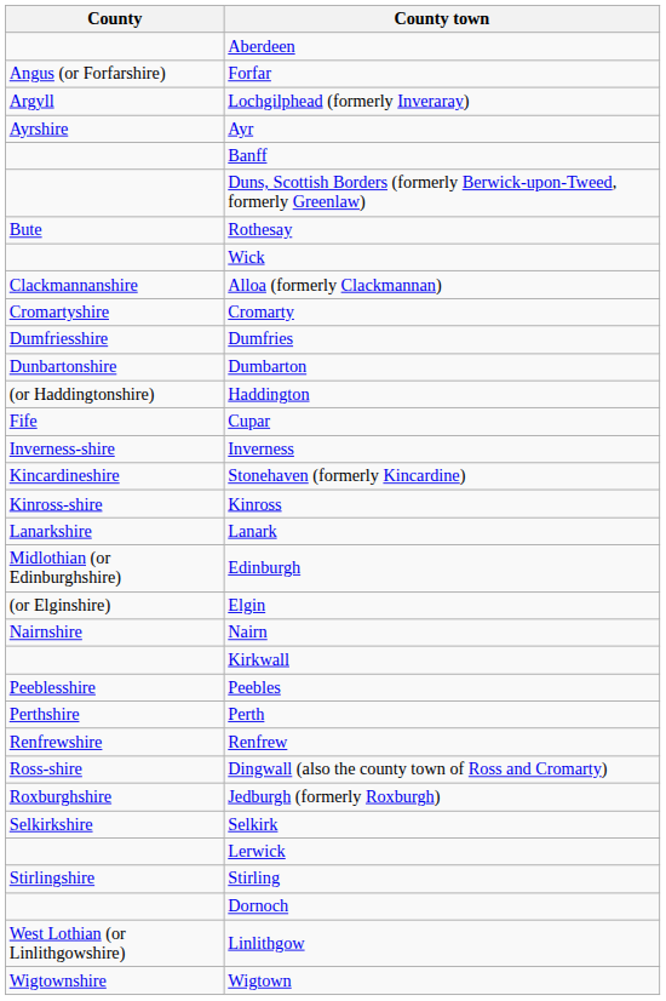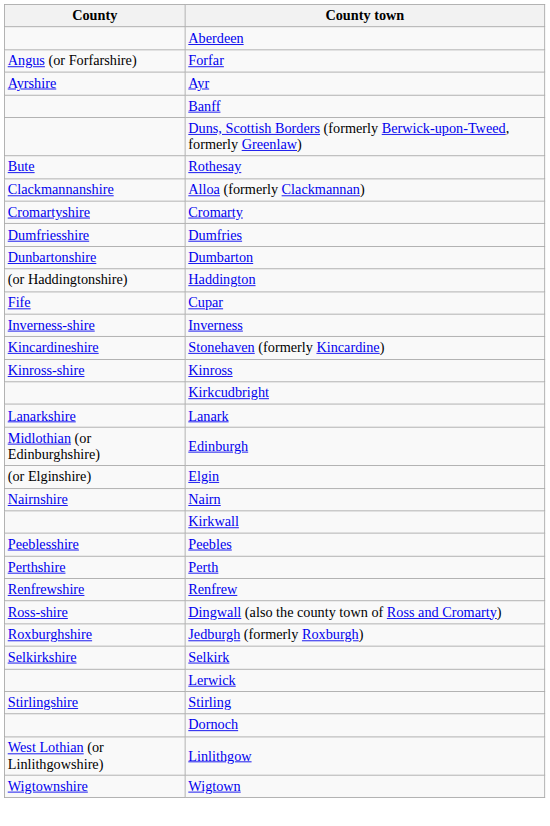 <table class="wikitable sortable">
 <tr>
 <th>County</th>
 <th>County town</th>
 </tr>
 <tr>
 <td></td>
 <td><a href='#'>Aberdeen</a></td>
 </tr>
 <tr>
 <td><a href='#'>Angus</a> (or Forfarshire)</td>
 <td><a href='#'>Forfar</a></td>
-</tr>
-<tr>
-<td><a href='#'>Argyll</a></td>
-<td><a href='#'>Lochgilphead</a> (formerly <a href='#'>Inveraray</a>)</td>
 </tr>
 <tr>
 <td><a href='#'>Ayrshire</a></td>
 <td><a href='#'>Ayr</a></td>
 </tr>
 <tr>
 <td></td>
 <td><a href='#'>Banff</a></td>
 </tr>
 <tr>
 <td></td>
 <td><a href='#'>Duns, Scottish Borders</a> (formerly <a href='#'>Berwick-upon-Tweed</a>, formerly <a href='#'>Greenlaw</a>)</td>
 </tr>
 <tr>
 <td><a href='#'>Bute</a></td>
 <td><a href='#'>Rothesay</a></td>
-</tr>
-<tr>
-<td></td>
-<td><a href='#'>Wick</a></td>
 </tr>
 <tr>
 <td><a href='#'>Clackmannanshire</a></td>
 <td><a href='#'>Alloa</a> (formerly <a href='#'>Clackmannan</a>)</td>
 </tr>
 <tr>
 <td><a href='#'>Cromartyshire</a></td>
 <td><a href='#'>Cromarty</a></td>
 </tr>
 <tr>
 <td><a href='#'>Dumfriesshire</a></td>
 <td><a href='#'>Dumfries</a></td>
 </tr>
 <tr>
 <td><a href='#'>Dunbartonshire</a></td>
 <td><a href='#'>Dumbarton</a></td>
 </tr>
 <tr>
 <td> (or Haddingtonshire)</td>
 <td><a href='#'>Haddington</a></td>
 </tr>
 <tr>
 <td><a href='#'>Fife</a></td>
 <td><a href='#'>Cupar</a></td>
 </tr>
 <tr>
 <td><a href='#'>Inverness-shire</a></td>
 <td><a href='#'>Inverness</a></td>
 </tr>
 <tr>
 <td><a href='#'>Kincardineshire</a></td>
 <td><a href='#'>Stonehaven</a> (formerly <a href='#'>Kincardine</a>)</td>
 </tr>
 <tr>
 <td><a href='#'>Kinross-shire</a></td>
 <td><a href='#'>Kinross</a></td>
+</tr>
+<tr>
+<td></td>
+<td><a href='#'>Kirkcudbright</a></td>
 </tr>
 <tr>
 <td><a href='#'>Lanarkshire</a></td>
 <td><a href='#'>Lanark</a></td>
 </tr>
 <tr>
 <td><a href='#'>Midlothian</a> (or Edinburghshire)</td>
 <td><a href='#'>Edinburgh</a></td>
 </tr>
 <tr>
 <td> (or Elginshire)</td>
 <td><a href='#'>Elgin</a></td>
 </tr>
 <tr>
 <td><a href='#'>Nairnshire</a></td>
 <td><a href='#'>Nairn</a></td>
 </tr>
 <tr>
 <td></td>
 <td><a href='#'>Kirkwall</a></td>
 </tr>
 <tr>
 <td><a href='#'>Peeblesshire</a></td>
 <td><a href='#'>Peebles</a></td>
 </tr>
 <tr>
 <td><a href='#'>Perthshire</a></td>
 <td><a href='#'>Perth</a></td>
 </tr>
 <tr>
 <td><a href='#'>Renfrewshire</a></td>
 <td><a href='#'>Renfrew</a></td>
 </tr>
 <tr>
 <td><a href='#'>Ross-shire</a></td>
 <td><a href='#'>Dingwall</a> (also the county town of <a href='#'>Ross and Cromarty</a>)</td>
 </tr>
 <tr>
 <td><a href='#'>Roxburghshire</a></td>
 <td><a href='#'>Jedburgh</a> (formerly <a href='#'>Roxburgh</a>)</td>
 </tr>
 <tr>
 <td><a href='#'>Selkirkshire</a></td>
 <td><a href='#'>Selkirk</a></td>
 </tr>
 <tr>
 <td></td>
 <td><a href='#'>Lerwick</a></td>
 </tr>
 <tr>
 <td><a href='#'>Stirlingshire</a></td>
 <td><a href='#'>Stirling</a></td>
 </tr>
 <tr>
 <td></td>
 <td><a href='#'>Dornoch</a></td>
 </tr>
 <tr>
 <td><a href='#'>West Lothian</a> (or Linlithgowshire)</td>
 <td><a href='#'>Linlithgow</a></td>
 </tr>
 <tr>
 <td><a href='#'>Wigtownshire</a></td>
 <td><a href='#'>Wigtown</a></td>
 </tr>
 </table>
